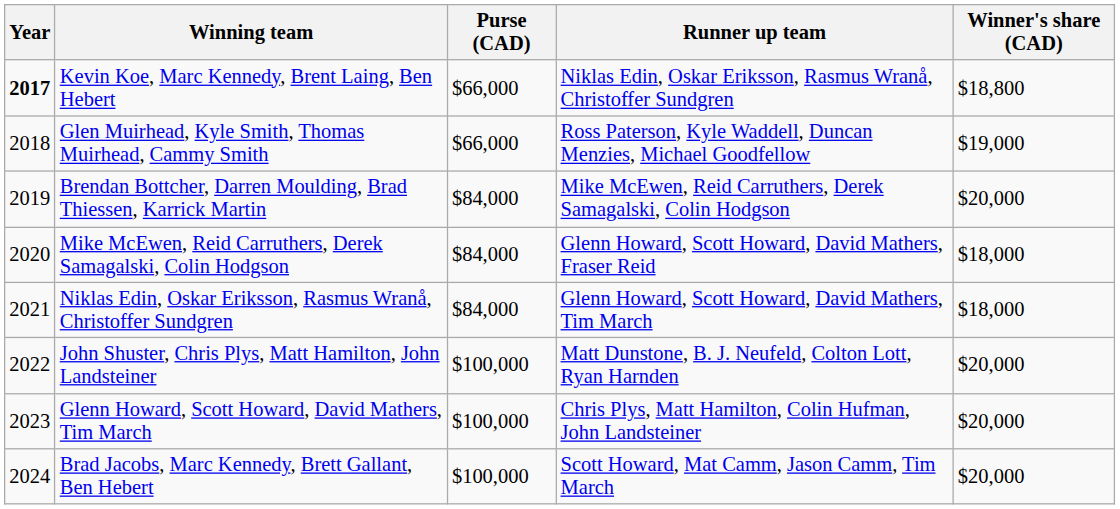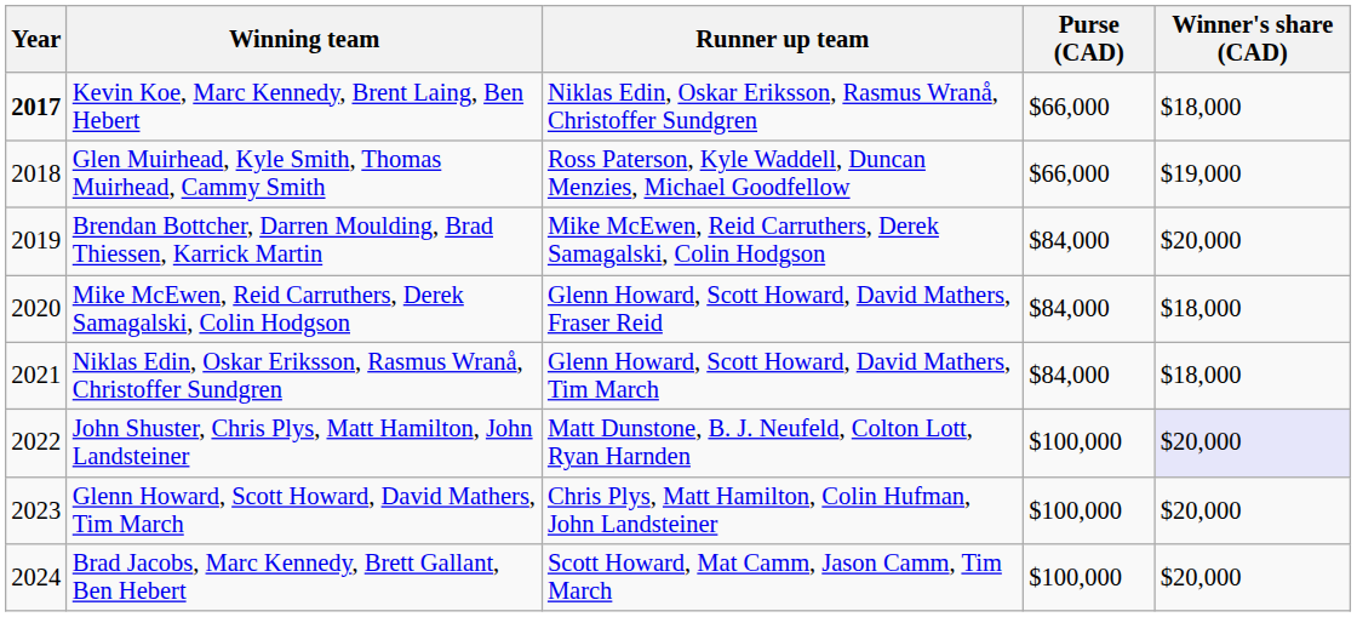 <table class="wikitable">
 <tr>
 <th scope="col">Year</th>
 <th scope="col">Winning team</th>
+<th scope="col">Runner up team</th>
 <th scope="col">Purse (CAD)</th>
-<th scope="col">Runner up team</th>
 <th scope="col">Winner's share (CAD)</th>
 </tr>
 <tr>
 <td><strong>2017</strong></td>
 <td> <a href='#'>Kevin Koe</a>, <a href='#'>Marc Kennedy</a>, <a href='#'>Brent Laing</a>, <a href='#'>Ben Hebert</a></td>
+<td> <a href='#'>Niklas Edin</a>, <a href='#'>Oskar Eriksson</a>, <a href='#'>Rasmus Wranå</a>, <a href='#'>Christoffer Sundgren</a></td>
 <td>$66,000</td>
-<td> <a href='#'>Niklas Edin</a>, <a href='#'>Oskar Eriksson</a>, <a href='#'>Rasmus Wranå</a>, <a href='#'>Christoffer Sundgren</a></td>
-<td>$18,800</td>
+<td>$18,000</td>
 </tr>
 <tr>
 <td>2018</td>
 <td> <a href='#'>Glen Muirhead</a>, <a href='#'>Kyle Smith</a>, <a href='#'>Thomas Muirhead</a>, <a href='#'>Cammy Smith</a></td>
+<td> <a href='#'>Ross Paterson</a>, <a href='#'>Kyle Waddell</a>, <a href='#'>Duncan Menzies</a>, <a href='#'>Michael Goodfellow</a></td>
 <td>$66,000</td>
-<td> <a href='#'>Ross Paterson</a>, <a href='#'>Kyle Waddell</a>, <a href='#'>Duncan Menzies</a>, <a href='#'>Michael Goodfellow</a></td>
 <td>$19,000</td>
 </tr>
 <tr>
 <td>2019</td>
 <td> <a href='#'>Brendan Bottcher</a>, <a href='#'>Darren Moulding</a>, <a href='#'>Brad Thiessen</a>, <a href='#'>Karrick Martin</a></td>
+<td> <a href='#'>Mike McEwen</a>, <a href='#'>Reid Carruthers</a>, <a href='#'>Derek Samagalski</a>, <a href='#'>Colin Hodgson</a></td>
 <td>$84,000</td>
-<td> <a href='#'>Mike McEwen</a>, <a href='#'>Reid Carruthers</a>, <a href='#'>Derek Samagalski</a>, <a href='#'>Colin Hodgson</a></td>
 <td>$20,000</td>
 </tr>
 <tr>
 <td>2020</td>
 <td> <a href='#'>Mike McEwen</a>, <a href='#'>Reid Carruthers</a>, <a href='#'>Derek Samagalski</a>, <a href='#'>Colin Hodgson</a></td>
+<td> <a href='#'>Glenn Howard</a>, <a href='#'>Scott Howard</a>, <a href='#'>David Mathers</a>, <a href='#'>Fraser Reid</a></td>
 <td>$84,000</td>
-<td> <a href='#'>Glenn Howard</a>, <a href='#'>Scott Howard</a>, <a href='#'>David Mathers</a>, <a href='#'>Fraser Reid</a></td>
 <td>$18,000</td>
 </tr>
 <tr>
 <td>2021</td>
 <td> <a href='#'>Niklas Edin</a>, <a href='#'>Oskar Eriksson</a>, <a href='#'>Rasmus Wranå</a>, <a href='#'>Christoffer Sundgren</a></td>
+<td> <a href='#'>Glenn Howard</a>, <a href='#'>Scott Howard</a>, <a href='#'>David Mathers</a>, <a href='#'>Tim March</a></td>
 <td>$84,000</td>
-<td> <a href='#'>Glenn Howard</a>, <a href='#'>Scott Howard</a>, <a href='#'>David Mathers</a>, <a href='#'>Tim March</a></td>
 <td>$18,000</td>
 </tr>
 <tr>
 <td>2022</td>
 <td> <a href='#'>John Shuster</a>, <a href='#'>Chris Plys</a>, <a href='#'>Matt Hamilton</a>, <a href='#'>John Landsteiner</a></td>
+<td> <a href='#'>Matt Dunstone</a>, <a href='#'>B. J. Neufeld</a>, <a href='#'>Colton Lott</a>, <a href='#'>Ryan Harnden</a></td>
 <td>$100,000</td>
-<td> <a href='#'>Matt Dunstone</a>, <a href='#'>B. J. Neufeld</a>, <a href='#'>Colton Lott</a>, <a href='#'>Ryan Harnden</a></td>
-<td>$20,000</td>
+<td style="background: lavender;">$20,000</td>
 </tr>
 <tr>
 <td>2023</td>
 <td> <a href='#'>Glenn Howard</a>, <a href='#'>Scott Howard</a>, <a href='#'>David Mathers</a>, <a href='#'>Tim March</a></td>
+<td> <a href='#'>Chris Plys</a>, <a href='#'>Matt Hamilton</a>, <a href='#'>Colin Hufman</a>, <a href='#'>John Landsteiner</a></td>
 <td>$100,000</td>
-<td> <a href='#'>Chris Plys</a>, <a href='#'>Matt Hamilton</a>, <a href='#'>Colin Hufman</a>, <a href='#'>John Landsteiner</a></td>
 <td>$20,000</td>
 </tr>
 <tr>
 <td>2024</td>
 <td> <a href='#'>Brad Jacobs</a>, <a href='#'>Marc Kennedy</a>, <a href='#'>Brett Gallant</a>, <a href='#'>Ben Hebert</a></td>
+<td> <a href='#'>Scott Howard</a>, <a href='#'>Mat Camm</a>, <a href='#'>Jason Camm</a>, <a href='#'>Tim March</a></td>
 <td>$100,000</td>
-<td> <a href='#'>Scott Howard</a>, <a href='#'>Mat Camm</a>, <a href='#'>Jason Camm</a>, <a href='#'>Tim March</a></td>
 <td>$20,000</td>
 </tr>
 </table>
